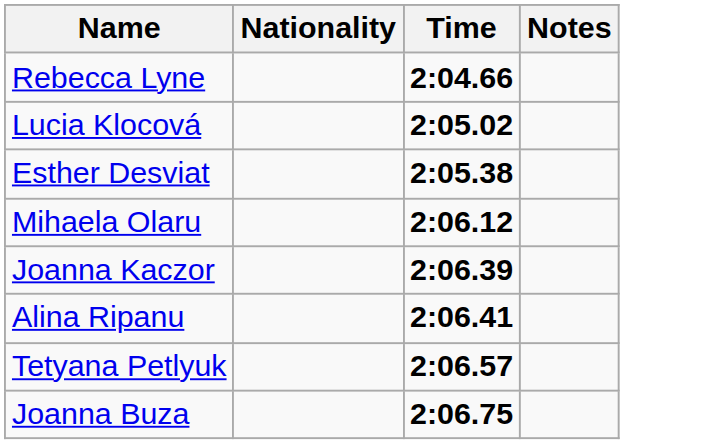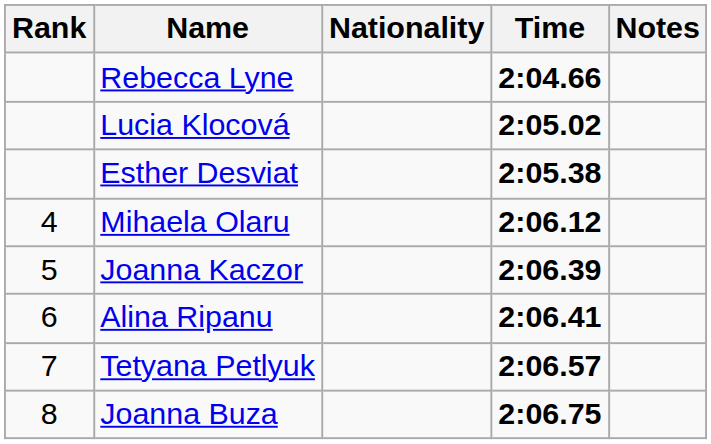 <table class="wikitable sortable" style="text-align:center">
 <tr>
+<th>Rank</th>
 <th>Name</th>
 <th>Nationality</th>
 <th>Time</th>
 <th>Notes</th>
 </tr>
 <tr>
+<td></td>
 <td align=left><a href='#'>Rebecca Lyne</a></td>
 <td align=left></td>
 <td><strong>2:04.66</strong></td>
 <td></td>
 </tr>
 <tr>
+<td></td>
 <td align=left><a href='#'>Lucia Klocová</a></td>
 <td align=left></td>
 <td><strong>2:05.02</strong></td>
 <td></td>
 </tr>
 <tr>
+<td></td>
 <td align=left><a href='#'>Esther Desviat</a></td>
 <td align=left></td>
 <td><strong>2:05.38</strong></td>
 <td></td>
 </tr>
 <tr>
+<td>4</td>
 <td align=left><a href='#'>Mihaela Olaru</a></td>
 <td align=left></td>
 <td><strong>2:06.12</strong></td>
 <td></td>
 </tr>
 <tr>
+<td>5</td>
 <td align=left><a href='#'>Joanna Kaczor</a></td>
 <td align=left></td>
 <td><strong>2:06.39</strong></td>
 <td></td>
 </tr>
 <tr>
+<td>6</td>
 <td align=left><a href='#'>Alina Ripanu</a></td>
 <td align=left></td>
 <td><strong>2:06.41</strong></td>
 <td></td>
 </tr>
 <tr>
+<td>7</td>
 <td align=left><a href='#'>Tetyana Petlyuk</a></td>
 <td align=left></td>
 <td><strong>2:06.57</strong></td>
 <td></td>
 </tr>
 <tr>
+<td>8</td>
 <td align=left><a href='#'>Joanna Buza</a></td>
 <td align=left></td>
 <td><strong>2:06.75</strong></td>
 <td></td>
 </tr>
 </table>
